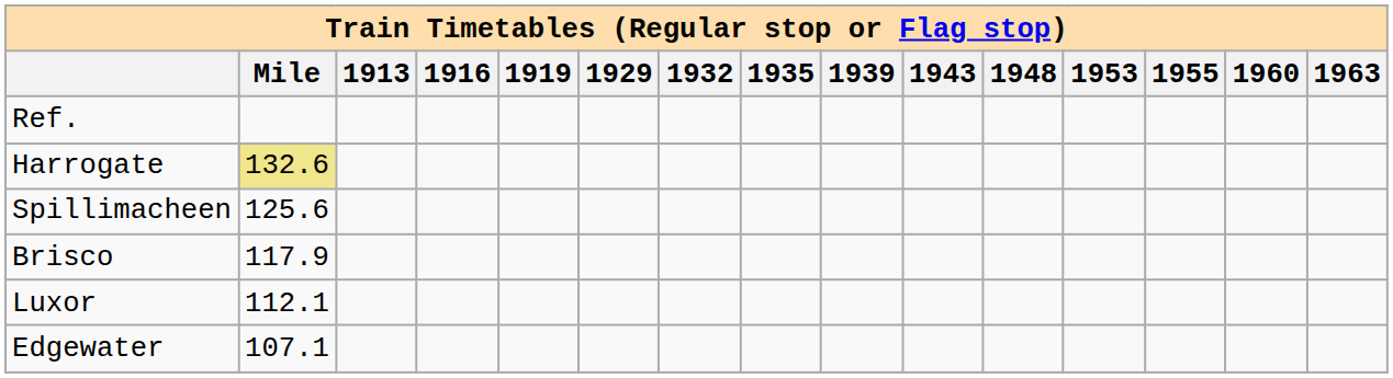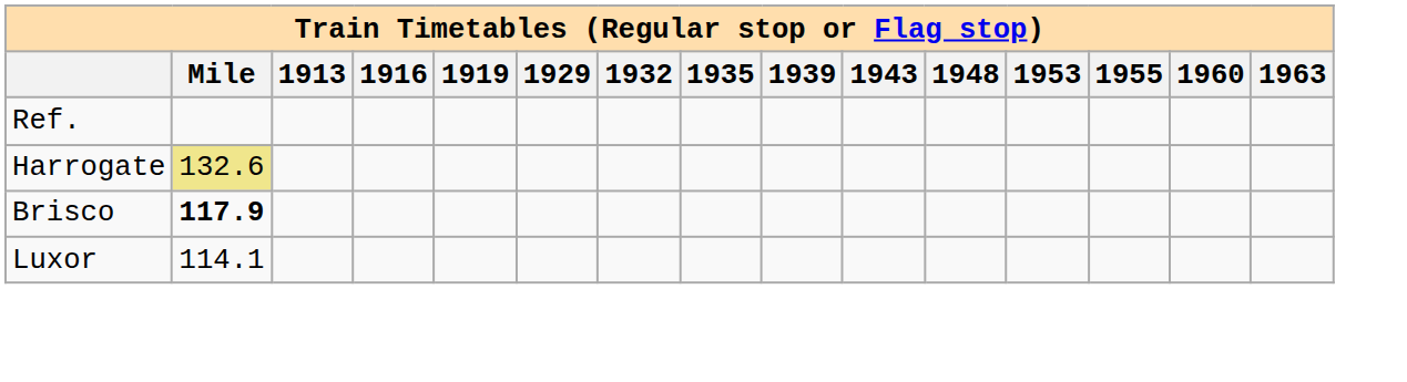 <table class="wikitable">
 <tr>
 <th colspan="15" style="background:#ffdead;">Train Timetables (Regular stop or <a href='#'>Flag stop</a>)</th>
 </tr>
 <tr>
 <th></th>
 <th>Mile</th>
 <th>1913</th>
 <th>1916</th>
 <th>1919</th>
 <th>1929</th>
 <th>1932</th>
 <th>1935</th>
 <th>1939</th>
 <th>1943</th>
 <th>1948</th>
 <th>1953</th>
 <th>1955</th>
 <th>1960</th>
 <th>1963</th>
 </tr>
 <tr>
 <td>Ref.</td>
 <td></td>
 <td></td>
 <td></td>
 <td></td>
 <td></td>
 <td></td>
 <td></td>
 <td></td>
 <td></td>
 <td></td>
 <td></td>
 <td></td>
 <td></td>
 <td></td>
 </tr>
 <tr>
 <td>Harrogate</td>
 <td style="background: khaki;">132.6</td>
 <td></td>
 <td></td>
 <td></td>
 <td></td>
 <td></td>
 <td></td>
 <td></td>
 <td></td>
 <td></td>
 <td></td>
 <td></td>
 <td></td>
 <td></td>
 </tr>
 <tr>
-<td>Spillimacheen</td>
-<td>125.6</td>
-<td></td>
-<td></td>
-<td></td>
-<td></td>
-<td></td>
-<td></td>
-<td></td>
-<td></td>
-<td></td>
-<td></td>
-<td></td>
-<td></td>
-<td></td>
-</tr>
-<tr>
 <td>Brisco</td>
-<td>117.9</td>
+<td><strong>117.9</strong></td>
 <td></td>
 <td></td>
 <td></td>
 <td></td>
 <td></td>
 <td></td>
 <td></td>
 <td></td>
 <td></td>
 <td></td>
 <td></td>
 <td></td>
 <td></td>
 </tr>
 <tr>
 <td>Luxor</td>
-<td>112.1</td>
-<td></td>
-<td></td>
-<td></td>
-<td></td>
-<td></td>
-<td></td>
-<td></td>
-<td></td>
-<td></td>
-<td></td>
-<td></td>
-<td></td>
-<td></td>
-</tr>
-<tr>
-<td>Edgewater</td>
-<td>107.1</td>
+<td>114.1</td>
 <td></td>
 <td></td>
 <td></td>
 <td></td>
 <td></td>
 <td></td>
 <td></td>
 <td></td>
 <td></td>
 <td></td>
 <td></td>
 <td></td>
 <td></td>
 </tr>
 </table>
